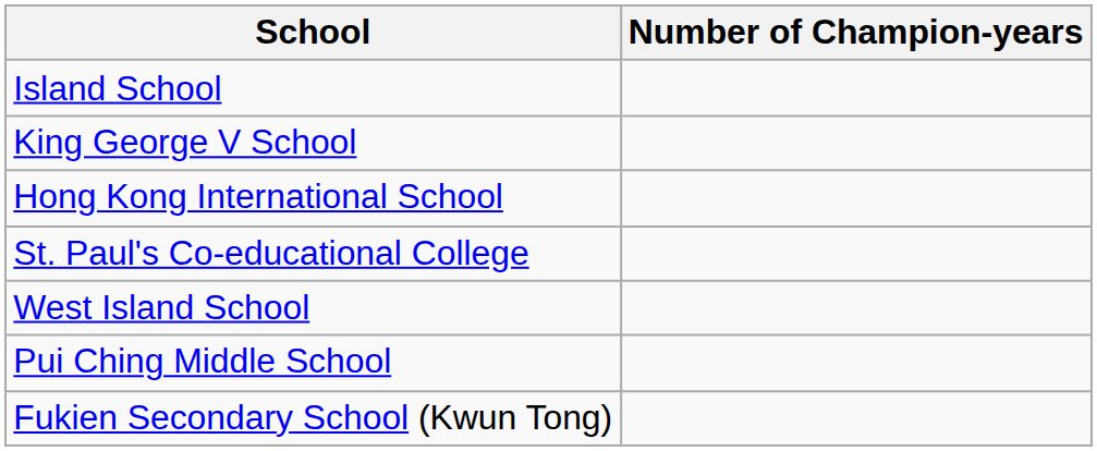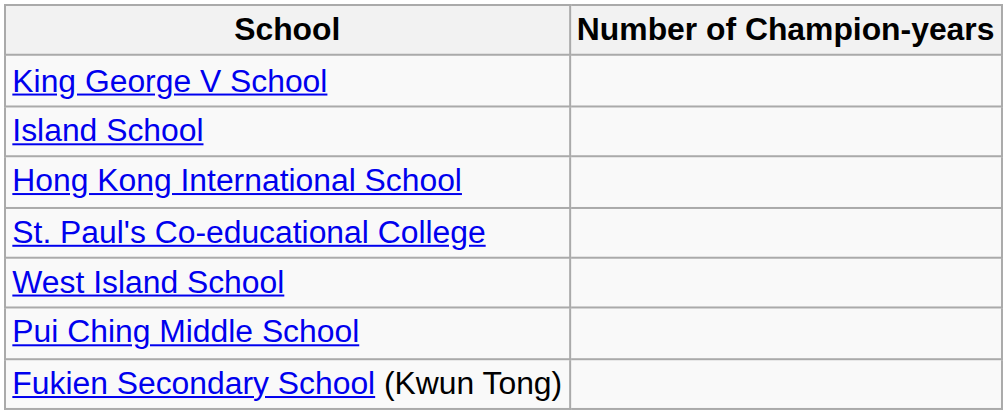 <table class="wikitable">
 <tr>
 <th>School</th>
 <th>Number of Champion-years</th>
 </tr>
 <tr>
-<td><a href='#'>Island School</a></td>
+<td><a href='#'>King George V School</a></td>
 <td></td>
 </tr>
 <tr>
-<td><a href='#'>King George V School</a></td>
+<td><a href='#'>Island School</a></td>
 <td></td>
 </tr>
 <tr>
 <td><a href='#'>Hong Kong International School</a></td>
 <td></td>
 </tr>
 <tr>
 <td><a href='#'>St. Paul's Co-educational College</a></td>
 <td></td>
 </tr>
 <tr>
 <td><a href='#'>West Island School</a></td>
 <td></td>
 </tr>
 <tr>
 <td><a href='#'>Pui Ching Middle School</a></td>
 <td></td>
 </tr>
 <tr>
 <td><a href='#'>Fukien Secondary School</a> (Kwun Tong)</td>
 <td></td>
 </tr>
 </table>
